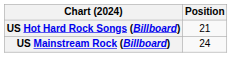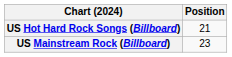 <table class="wikitable sortable plainrowheaders" style="text-align:center">
 <tr>
 <th scope="col">Chart (2024)</th>
 <th scope="col">Position</th>
 </tr>
 <tr>
 <th scope="row">US <a href='#'>Hot Hard Rock Songs</a> (<em><a href='#'>Billboard</a></em>)</th>
 <td>21</td>
 </tr>
 <tr>
 <th scope="row">US <a href='#'>Mainstream Rock</a> (<em><a href='#'>Billboard</a></em>)</th>
-<td>24</td>
+<td>23</td>
 </tr>
 </table>
